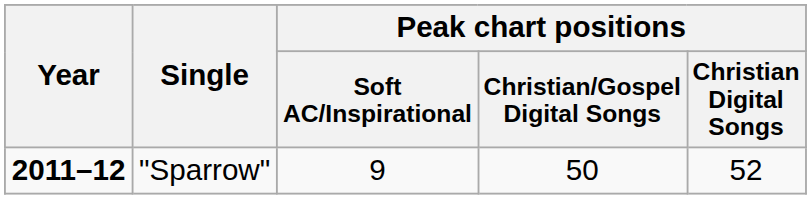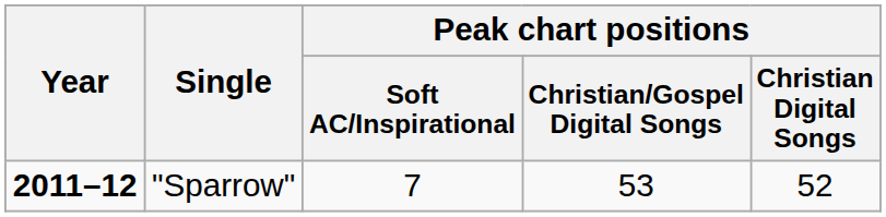 <table class="wikitable" style="text-align:center;">
 <tr>
 <th rowspan=2>Year</th>
 <th rowspan=2>Single</th>
 <th colspan=6>Peak chart positions</th>
 </tr>
 <tr style="font-size:smaller;">
 <th width=40>Soft AC/Inspirational</th>
 <th width=40>Christian/Gospel Digital Songs</th>
 <th width=40>Christian Digital Songs</th>
 </tr>
 <tr>
 <td><strong>2011–12</strong></td>
 <td align="left">"Sparrow"</td>
-<td>9</td>
-<td>50</td>
+<td>7</td>
+<td>53</td>
 <td>52</td>
 </tr>
 </table>
